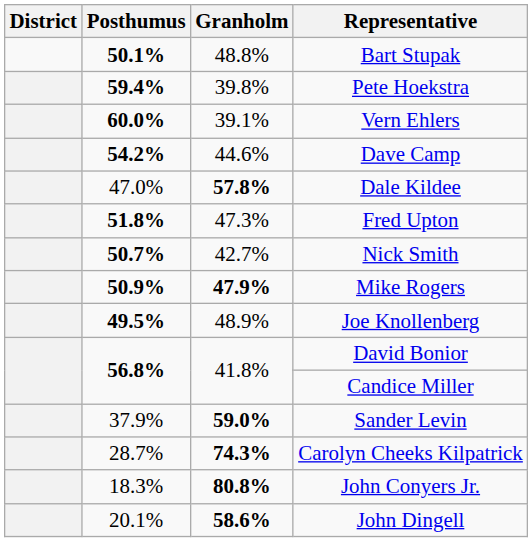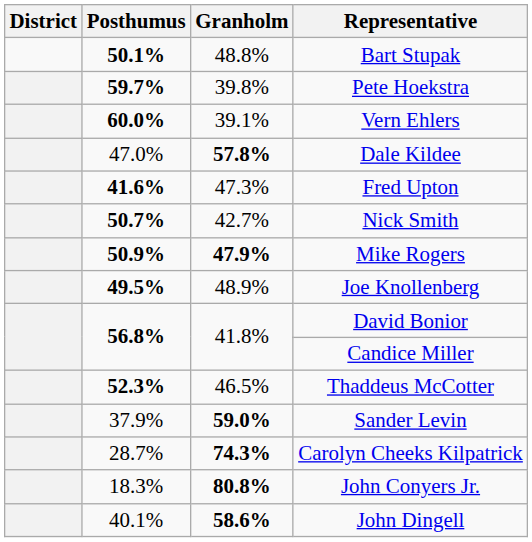 <table class=wikitable>
 <tr>
 <th>District</th>
 <th>Posthumus</th>
 <th>Granholm</th>
 <th>Representative</th>
 </tr>
 <tr align=center>
 <td></td>
 <td><strong>50.1%</strong></td>
 <td>48.8%</td>
 <td><a href='#'>Bart Stupak</a></td>
 </tr>
 <tr align=center>
 <th></th>
-<td><strong>59.4%</strong></td>
+<td><strong>59.7%</strong></td>
 <td>39.8%</td>
 <td><a href='#'>Pete Hoekstra</a></td>
 </tr>
 <tr align=center>
 <th></th>
 <td><strong>60.0%</strong></td>
 <td>39.1%</td>
 <td><a href='#'>Vern Ehlers</a></td>
 </tr>
 <tr align=center>
 <th></th>
-<td><strong>54.2%</strong></td>
-<td>44.6%</td>
-<td><a href='#'>Dave Camp</a></td>
-</tr>
-<tr align=center>
-<th></th>
 <td>47.0%</td>
 <td><strong>57.8%</strong></td>
 <td><a href='#'>Dale Kildee</a></td>
 </tr>
 <tr align=center>
 <th></th>
-<td><strong>51.8%</strong></td>
+<td><strong>41.6%</strong></td>
 <td>47.3%</td>
 <td><a href='#'>Fred Upton</a></td>
 </tr>
 <tr align=center>
 <th></th>
 <td><strong>50.7%</strong></td>
 <td>42.7%</td>
 <td><a href='#'>Nick Smith</a></td>
 </tr>
 <tr align=center>
 <th></th>
 <td><strong>50.9%</strong></td>
 <td><strong>47.9%</strong></td>
 <td><a href='#'>Mike Rogers</a></td>
 </tr>
 <tr align=center>
 <th></th>
 <td><strong>49.5%</strong></td>
 <td>48.9%</td>
 <td><a href='#'>Joe Knollenberg</a></td>
 </tr>
 <tr align=center>
 <th rowspan=2 ></th>
 <td rowspan=2><strong>56.8%</strong></td>
 <td rowspan=2>41.8%</td>
 <td><a href='#'>David Bonior</a></td>
 </tr>
 <tr align=center>
 <td><a href='#'>Candice Miller</a></td>
 </tr>
 <tr align=center>
 <th></th>
+<td><strong>52.3%</strong></td>
+<td>46.5%</td>
+<td><a href='#'>Thaddeus McCotter</a></td>
+</tr>
+<tr align=center>
+<th></th>
 <td>37.9%</td>
 <td><strong>59.0%</strong></td>
 <td><a href='#'>Sander Levin</a></td>
 </tr>
 <tr align=center>
 <th></th>
 <td>28.7%</td>
 <td><strong>74.3%</strong></td>
 <td><a href='#'>Carolyn Cheeks Kilpatrick</a></td>
 </tr>
 <tr align=center>
 <th></th>
 <td>18.3%</td>
 <td><strong>80.8%</strong></td>
 <td><a href='#'>John Conyers Jr.</a></td>
 </tr>
 <tr align=center>
 <th></th>
-<td>20.1%</td>
+<td>40.1%</td>
 <td><strong>58.6%</strong></td>
 <td><a href='#'>John Dingell</a></td>
 </tr>
 </table>
